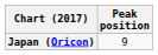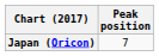 <table class="wikitable sortable plainrowheaders" style="text-align:center;">
 <tr>
 <th scope="col">Chart (2017)</th>
 <th scope="col">Peak<br>position</th>
 </tr>
 <tr>
 <th scope="row">Japan (<a href='#'>Oricon</a>)</th>
-<td>9</td>
+<td>7</td>
 </tr>
 </table>
